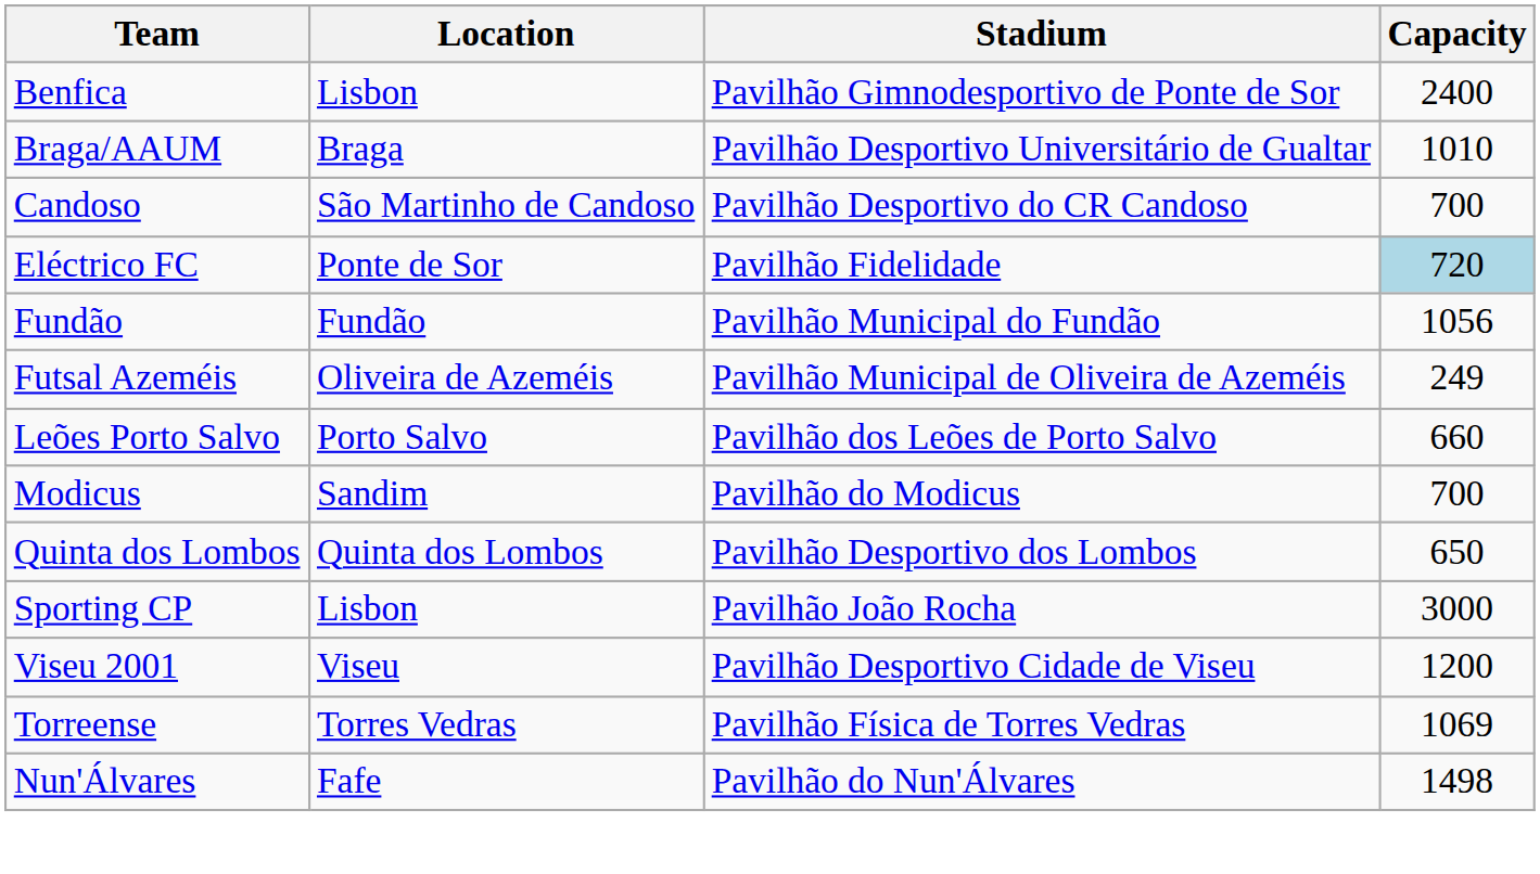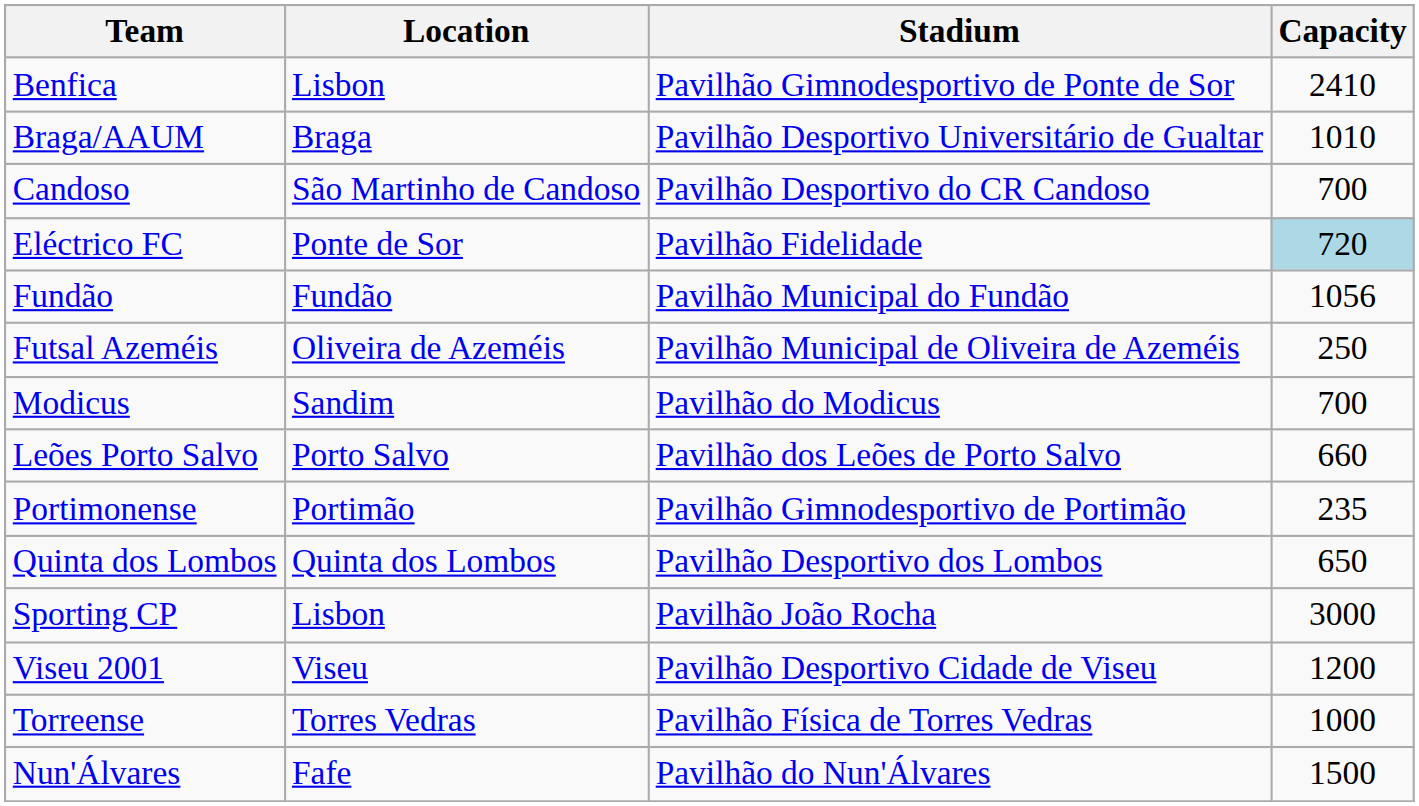 <table class="wikitable sortable">
 <tr>
 <th>Team</th>
 <th>Location</th>
 <th>Stadium</th>
 <th>Capacity</th>
 </tr>
 <tr>
 <td><a href='#'>Benfica</a></td>
 <td><a href='#'>Lisbon</a></td>
 <td><a href='#'>Pavilhão Gimnodesportivo de Ponte de Sor</a></td>
-<td align="center">2400</td>
+<td align="center">2410</td>
 </tr>
 <tr>
 <td><a href='#'>Braga/AAUM</a></td>
 <td><a href='#'>Braga</a></td>
 <td><a href='#'>Pavilhão Desportivo Universitário de Gualtar</a></td>
 <td align="center">1010</td>
 </tr>
 <tr>
 <td><a href='#'>Candoso</a></td>
 <td><a href='#'>São Martinho de Candoso</a></td>
 <td><a href='#'>Pavilhão Desportivo do CR Candoso</a></td>
 <td align="center">700</td>
 </tr>
 <tr>
 <td><a href='#'>Eléctrico FC</a></td>
 <td><a href='#'>Ponte de Sor</a></td>
 <td><a href='#'>Pavilhão Fidelidade</a></td>
 <td align="center" style="background: lightblue;">720</td>
 </tr>
 <tr>
 <td><a href='#'>Fundão</a></td>
 <td><a href='#'>Fundão</a></td>
 <td><a href='#'>Pavilhão Municipal do Fundão</a></td>
 <td align="center">1056</td>
 </tr>
 <tr>
 <td><a href='#'>Futsal Azeméis</a></td>
 <td><a href='#'>Oliveira de Azeméis</a></td>
 <td><a href='#'>Pavilhão Municipal de Oliveira de Azeméis</a></td>
-<td align="center">249</td>
+<td align="center">250</td>
+</tr>
+<tr>
+<td><a href='#'>Modicus</a></td>
+<td><a href='#'>Sandim</a></td>
+<td><a href='#'>Pavilhão do Modicus</a></td>
+<td align="center">700</td>
 </tr>
 <tr>
 <td><a href='#'>Leões Porto Salvo</a></td>
 <td><a href='#'>Porto Salvo</a></td>
 <td><a href='#'>Pavilhão dos Leões de Porto Salvo</a></td>
 <td align="center">660</td>
 </tr>
 <tr>
-<td><a href='#'>Modicus</a></td>
-<td><a href='#'>Sandim</a></td>
-<td><a href='#'>Pavilhão do Modicus</a></td>
-<td align="center">700</td>
+<td><a href='#'>Portimonense</a></td>
+<td><a href='#'>Portimão</a></td>
+<td><a href='#'>Pavilhão Gimnodesportivo de Portimão</a></td>
+<td align="center">235</td>
 </tr>
 <tr>
 <td><a href='#'>Quinta dos Lombos</a></td>
 <td><a href='#'>Quinta dos Lombos</a></td>
 <td><a href='#'>Pavilhão Desportivo dos Lombos</a></td>
 <td align="center">650</td>
 </tr>
 <tr>
 <td><a href='#'>Sporting CP</a></td>
 <td><a href='#'>Lisbon</a></td>
 <td><a href='#'>Pavilhão João Rocha</a></td>
 <td align="center">3000</td>
 </tr>
 <tr>
 <td><a href='#'>Viseu 2001</a></td>
 <td><a href='#'>Viseu</a></td>
 <td><a href='#'>Pavilhão Desportivo Cidade de Viseu</a></td>
 <td align="center">1200</td>
 </tr>
 <tr>
 <td><a href='#'>Torreense</a></td>
 <td><a href='#'>Torres Vedras</a></td>
 <td><a href='#'>Pavilhão Física de Torres Vedras</a></td>
-<td align="center">1069</td>
+<td align="center">1000</td>
 </tr>
 <tr>
 <td><a href='#'>Nun'Álvares</a></td>
 <td><a href='#'>Fafe</a></td>
 <td><a href='#'>Pavilhão do Nun'Álvares</a></td>
-<td align="center">1498</td>
+<td align="center">1500</td>
 </tr>
 </table>
